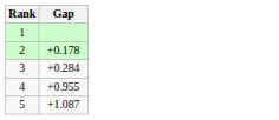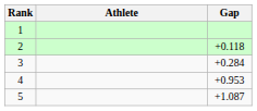 <table class=wikitable style="text-align:center">
 <tr>
 <th width=40>Rank</th>
+<th width=250>Athlete</th>
 <th width=60>Gap</th>
 </tr>
 <tr bgcolor="ccffcc">
 <td>1</td>
+<td align=left></td>
 <td></td>
 </tr>
 <tr bgcolor="ccffcc">
 <td>2</td>
-<td>+0.178</td>
+<td align=left></td>
+<td>+0.118</td>
 </tr>
 <tr>
 <td>3</td>
+<td align=left></td>
 <td>+0.284</td>
 </tr>
 <tr>
 <td>4</td>
-<td>+0.955</td>
+<td align=left></td>
+<td>+0.953</td>
 </tr>
 <tr>
 <td>5</td>
+<td align=left></td>
 <td>+1.087</td>
 </tr>
 </table>
